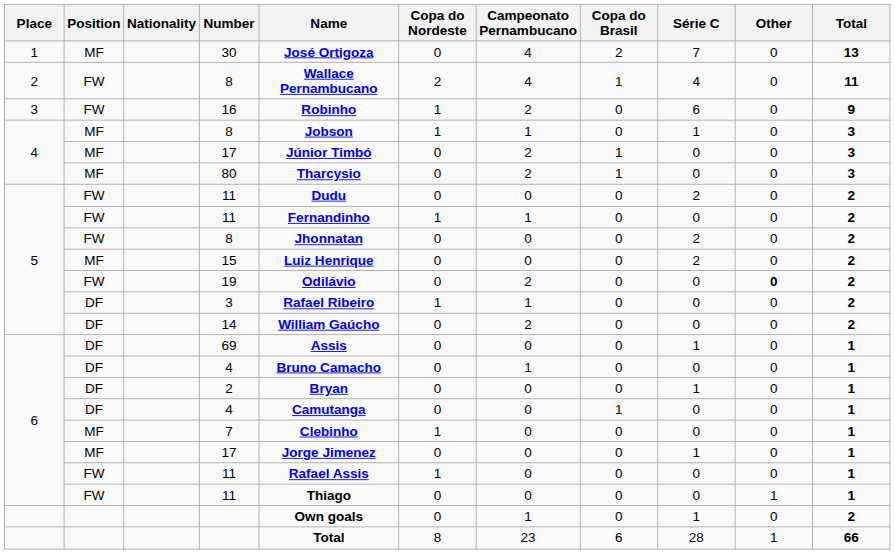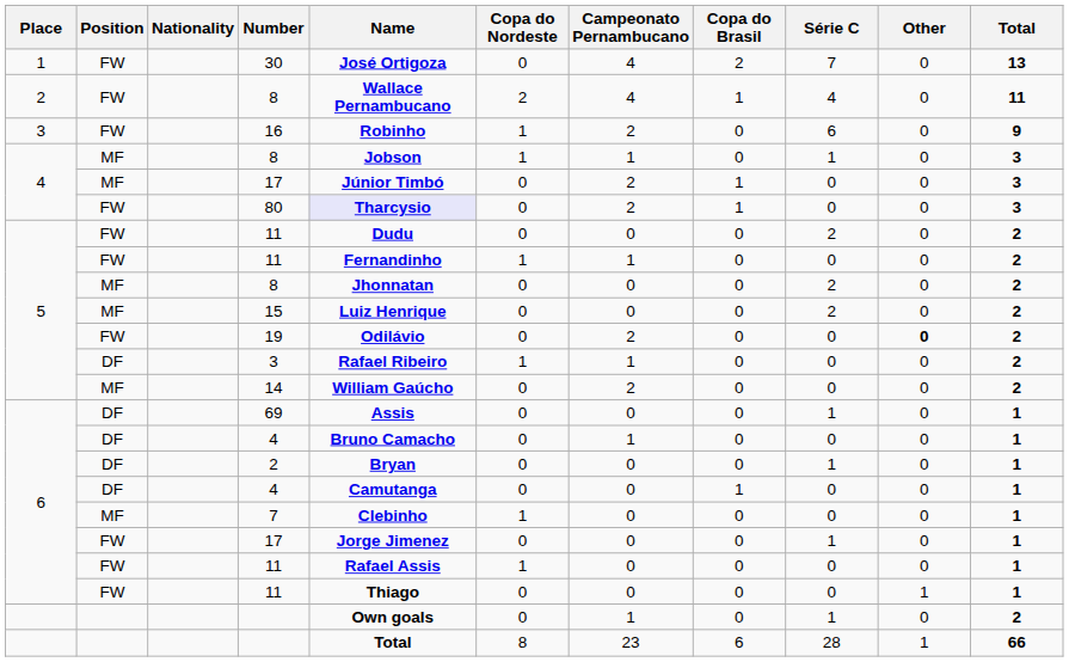 <table class="wikitable" style="font-size: 95%; text-align: center;">
 <tr>
 <th width=60>Place</th>
 <th width=60>Position</th>
 <th width=60>Nationality</th>
 <th width=60>Number</th>
 <th width=150>Name</th>
 <th width=80>Copa do Nordeste</th>
 <th width=80>Campeonato Pernambucano</th>
 <th width=80>Copa do Brasil</th>
 <th width=80>Série C</th>
 <th width=80>Other</th>
 <th width=80>Total</th>
 </tr>
 <tr>
 <td>1</td>
-<td>MF</td>
+<td>FW</td>
 <td></td>
 <td>30</td>
 <td><strong><a href='#'>José Ortigoza</a></strong></td>
 <td>0</td>
 <td>4</td>
 <td>2</td>
 <td>7</td>
 <td>0</td>
 <td><strong>13</strong></td>
 </tr>
 <tr>
 <td>2</td>
 <td>FW</td>
 <td></td>
 <td>8</td>
 <td><strong><a href='#'>Wallace Pernambucano</a></strong></td>
 <td>2</td>
 <td>4</td>
 <td>1</td>
 <td>4</td>
 <td>0</td>
 <td><strong>11</strong></td>
 </tr>
 <tr>
 <td>3</td>
 <td>FW</td>
 <td></td>
 <td>16</td>
 <td><strong><a href='#'>Robinho</a></strong></td>
 <td>1</td>
 <td>2</td>
 <td>0</td>
 <td>6</td>
 <td>0</td>
 <td><strong>9</strong></td>
 </tr>
 <tr>
 <td rowspan="3">4</td>
 <td>MF</td>
 <td></td>
 <td>8</td>
 <td><strong><a href='#'>Jobson</a></strong></td>
 <td>1</td>
 <td>1</td>
 <td>0</td>
 <td>1</td>
 <td>0</td>
 <td><strong>3</strong></td>
 </tr>
 <tr>
 <td>MF</td>
 <td></td>
 <td>17</td>
 <td><strong><a href='#'>Júnior Timbó</a></strong></td>
 <td>0</td>
 <td>2</td>
 <td>1</td>
 <td>0</td>
 <td>0</td>
 <td><strong>3</strong></td>
 </tr>
 <tr>
-<td>MF</td>
+<td>FW</td>
 <td></td>
 <td>80</td>
-<td><strong><a href='#'>Tharcysio</a></strong></td>
+<td style="background: lavender;"><strong><a href='#'>Tharcysio</a></strong></td>
 <td>0</td>
 <td>2</td>
 <td>1</td>
 <td>0</td>
 <td>0</td>
 <td><strong>3</strong></td>
 </tr>
 <tr>
 <td rowspan="7">5</td>
 <td>FW</td>
 <td></td>
 <td>11</td>
 <td><strong><a href='#'>Dudu</a></strong></td>
 <td>0</td>
 <td>0</td>
 <td>0</td>
 <td>2</td>
 <td>0</td>
 <td><strong>2</strong></td>
 </tr>
 <tr>
 <td>FW</td>
 <td></td>
 <td>11</td>
 <td><strong><a href='#'>Fernandinho</a></strong></td>
 <td>1</td>
 <td>1</td>
 <td>0</td>
 <td>0</td>
 <td>0</td>
 <td><strong>2</strong></td>
 </tr>
 <tr>
-<td>FW</td>
+<td>MF</td>
 <td></td>
 <td>8</td>
 <td><strong><a href='#'>Jhonnatan</a></strong></td>
 <td>0</td>
 <td>0</td>
 <td>0</td>
 <td>2</td>
 <td>0</td>
 <td><strong>2</strong></td>
 </tr>
 <tr>
 <td>MF</td>
 <td></td>
 <td>15</td>
 <td><strong><a href='#'>Luiz Henrique</a></strong></td>
 <td>0</td>
 <td>0</td>
 <td>0</td>
 <td>2</td>
 <td>0</td>
 <td><strong>2</strong></td>
 </tr>
 <tr>
 <td>FW</td>
 <td></td>
 <td>19</td>
 <td><strong><a href='#'>Odilávio</a></strong></td>
 <td>0</td>
 <td>2</td>
 <td>0</td>
 <td>0</td>
 <td><strong>0</strong></td>
 <td><strong>2</strong></td>
 </tr>
 <tr>
 <td>DF</td>
 <td></td>
 <td>3</td>
 <td><strong><a href='#'>Rafael Ribeiro</a></strong></td>
 <td>1</td>
 <td>1</td>
 <td>0</td>
 <td>0</td>
 <td>0</td>
 <td><strong>2</strong></td>
 </tr>
 <tr>
-<td>DF</td>
+<td>MF</td>
 <td></td>
 <td>14</td>
 <td><strong><a href='#'>William Gaúcho</a></strong></td>
 <td>0</td>
 <td>2</td>
 <td>0</td>
 <td>0</td>
 <td>0</td>
 <td><strong>2</strong></td>
 </tr>
 <tr>
 <td rowspan="8">6</td>
 <td>DF</td>
 <td></td>
 <td>69</td>
 <td><strong><a href='#'>Assis</a></strong></td>
 <td>0</td>
 <td>0</td>
 <td>0</td>
 <td>1</td>
 <td>0</td>
 <td><strong>1</strong></td>
 </tr>
 <tr>
 <td>DF</td>
 <td></td>
 <td>4</td>
 <td><strong><a href='#'>Bruno Camacho</a></strong></td>
 <td>0</td>
 <td>1</td>
 <td>0</td>
 <td>0</td>
 <td>0</td>
 <td><strong>1</strong></td>
 </tr>
 <tr>
 <td>DF</td>
 <td></td>
 <td>2</td>
 <td><strong><a href='#'>Bryan</a></strong></td>
 <td>0</td>
 <td>0</td>
 <td>0</td>
 <td>1</td>
 <td>0</td>
 <td><strong>1</strong></td>
 </tr>
 <tr>
 <td>DF</td>
 <td></td>
 <td>4</td>
 <td><strong><a href='#'>Camutanga</a></strong></td>
 <td>0</td>
 <td>0</td>
 <td>1</td>
 <td>0</td>
 <td>0</td>
 <td><strong>1</strong></td>
 </tr>
 <tr>
 <td>MF</td>
 <td></td>
 <td>7</td>
 <td><strong><a href='#'>Clebinho</a></strong></td>
 <td>1</td>
 <td>0</td>
 <td>0</td>
 <td>0</td>
 <td>0</td>
 <td><strong>1</strong></td>
 </tr>
 <tr>
-<td>MF</td>
+<td>FW</td>
 <td></td>
 <td>17</td>
 <td><strong><a href='#'>Jorge Jimenez</a></strong></td>
 <td>0</td>
 <td>0</td>
 <td>0</td>
 <td>1</td>
 <td>0</td>
 <td><strong>1</strong></td>
 </tr>
 <tr>
 <td>FW</td>
 <td></td>
 <td>11</td>
 <td><strong><a href='#'>Rafael Assis</a></strong></td>
 <td>1</td>
 <td>0</td>
 <td>0</td>
 <td>0</td>
 <td>0</td>
 <td><strong>1</strong></td>
 </tr>
 <tr>
 <td>FW</td>
 <td></td>
 <td>11</td>
 <td><strong>Thiago</strong></td>
 <td>0</td>
 <td>0</td>
 <td>0</td>
 <td>0</td>
 <td>1</td>
 <td><strong>1</strong></td>
 </tr>
 <tr>
 <td></td>
 <td></td>
 <td></td>
 <td></td>
 <td><strong>Own goals</strong></td>
 <td>0</td>
 <td>1</td>
 <td>0</td>
 <td>1</td>
 <td>0</td>
 <td><strong>2</strong></td>
 </tr>
 <tr>
 <td></td>
 <td></td>
 <td></td>
 <td></td>
 <td><strong>Total</strong></td>
 <td>8</td>
 <td>23</td>
 <td>6</td>
 <td>28</td>
 <td>1</td>
 <td><strong>66</strong></td>
 </tr>
 </table>
